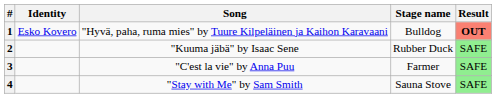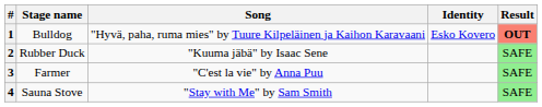 <table class="wikitable plainrowheaders" style="text-align: center;">
 <tr>
 <th>#</th>
+<th>Stage name</th>
+<th>Song</th>
 <th>Identity</th>
-<th>Song</th>
-<th>Stage name</th>
 <th>Result</th>
 </tr>
 <tr>
 <th>1</th>
+<td>Bulldog</td>
+<td>"Hyvä, paha, ruma mies" by <a href='#'>Tuure Kilpeläinen ja Kaihon Karavaani</a></td>
 <td><a href='#'>Esko Kovero</a></td>
-<td>"Hyvä, paha, ruma mies" by <a href='#'>Tuure Kilpeläinen ja Kaihon Karavaani</a></td>
-<td>Bulldog</td>
 <td bgcolor="salmon"><strong>OUT</strong></td>
 </tr>
 <tr>
 <th>2</th>
+<td>Rubber Duck</td>
+<td>"Kuuma jäbä" by Isaac Sene</td>
 <td></td>
-<td>"Kuuma jäbä" by Isaac Sene</td>
-<td>Rubber Duck</td>
 <td bgcolor="lightgreen">SAFE</td>
 </tr>
 <tr>
 <th>3</th>
+<td>Farmer</td>
+<td>"C'est la vie" by <a href='#'>Anna Puu</a></td>
 <td></td>
-<td>"C'est la vie" by <a href='#'>Anna Puu</a></td>
-<td>Farmer</td>
 <td bgcolor="lightgreen">SAFE</td>
 </tr>
 <tr>
 <th>4</th>
+<td>Sauna Stove</td>
+<td>"<a href='#'>Stay with Me</a>" by <a href='#'>Sam Smith</a></td>
 <td></td>
-<td>"<a href='#'>Stay with Me</a>" by <a href='#'>Sam Smith</a></td>
-<td>Sauna Stove</td>
 <td bgcolor="lightgreen">SAFE</td>
 </tr>
 </table>
